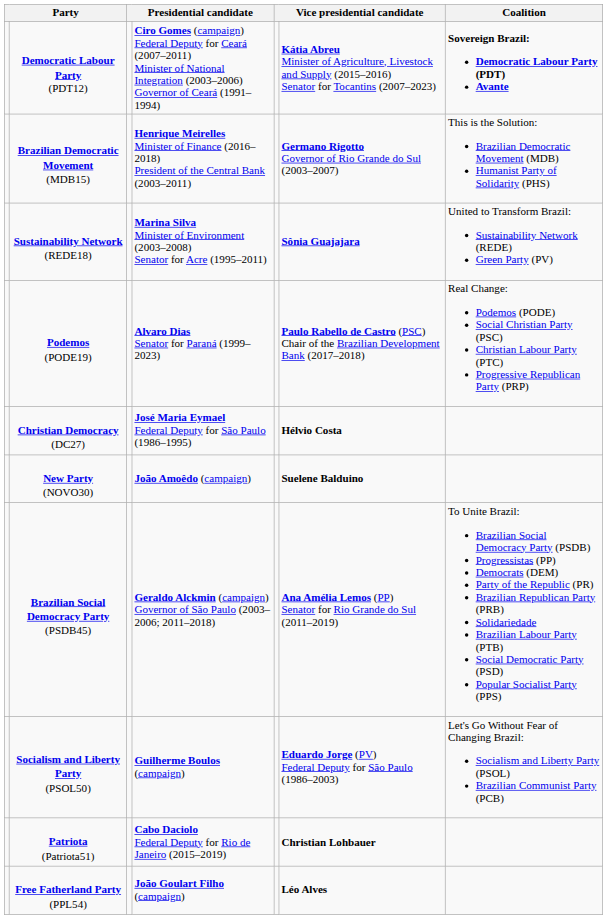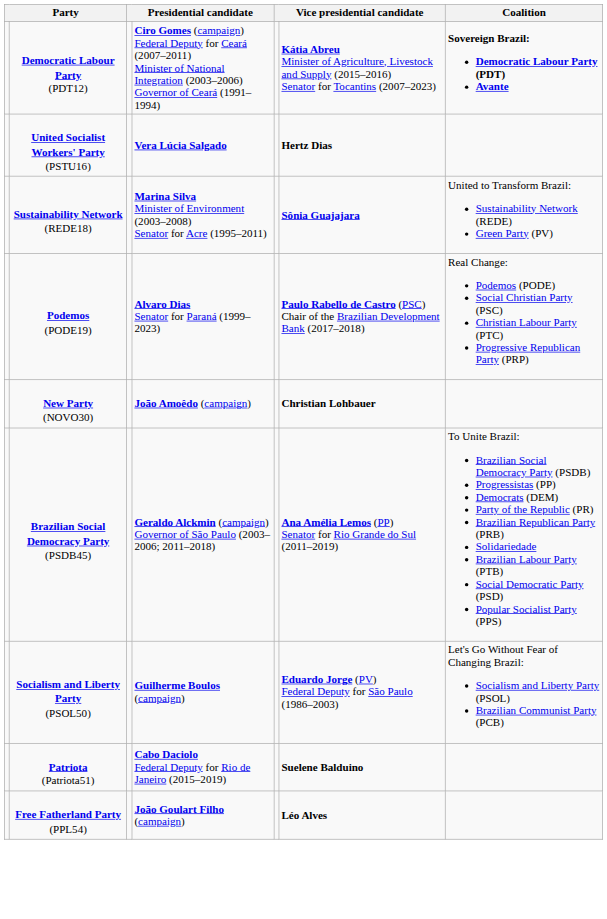 <table class="vertical-align-top wikitable">
 <tr>
 <th scope=colgroup colspan=2>Party</th>
 <th scope=colgroup colspan=2>Presidential candidate</th>
 <th scope=colgroup colspan=2>Vice presidential candidate</th>
 <th scope=col>Coalition</th>
 </tr>
 <tr>
 <td style=background:></td>
 <td style="text-align:center; line-height:1.3"><br><strong><a href='#'>Democratic Labour Party</a></strong><br>(PDT12)</td>
 <td></td>
 <td><strong><a href='#'>Ciro Gomes</a></strong> (<a href='#'>campaign</a>)<br><a href='#'>Federal Deputy</a> for <a href='#'>Ceará</a> (2007–2011)<br><a href='#'>Minister of National Integration</a> (2003–2006)<br><a href='#'>Governor of Ceará</a> (1991–1994)</td>
 <td></td>
 <td><strong><a href='#'>Kátia Abreu</a></strong><br><a href='#'>Minister of Agriculture, Livestock and Supply</a> (2015–2016)<br><a href='#'>Senator</a> for <a href='#'>Tocantins</a> (2007–2023)</td>
 <td><strong>Sovereign Brazil:<br><ul><li><a href='#'>Democratic Labour Party</a> (PDT)</li><li><a href='#'>Avante</a></li></ul></strong></td>
 </tr>
 <tr>
 <td style=background:></td>
-<td style="text-align:center; line-height:1.3"><br><strong><a href='#'>Brazilian Democratic Movement</a></strong><br>(MDB15)</td>
+<td style="text-align:center; line-height:1.3"><br><strong><a href='#'>United Socialist Workers' Party</a></strong><br>(PSTU16)</td>
 <td></td>
-<td><strong><a href='#'>Henrique Meirelles</a></strong><br><a href='#'>Minister of Finance</a> (2016–2018)<br><a href='#'>President of the Central Bank</a> (2003–2011)</td>
+<td><strong><a href='#'>Vera Lúcia Salgado</a></strong></td>
 <td></td>
-<td><strong><a href='#'>Germano Rigotto</a></strong><br><a href='#'>Governor of Rio Grande do Sul</a> (2003–2007)</td>
-<td>This is the Solution:<br><ul><li><a href='#'>Brazilian Democratic Movement</a> (MDB)</li><li><a href='#'>Humanist Party of Solidarity</a> (PHS)</li></ul></td>
+<td><strong>Hertz Dias</strong></td>
+<td></td>
 </tr>
 <tr>
 <td style=background:></td>
 <td style="text-align:center; line-height:1.3"><br><strong><a href='#'>Sustainability Network</a></strong><br>(REDE18)</td>
 <td></td>
 <td><strong><a href='#'>Marina Silva</a></strong><br><a href='#'>Minister of Environment</a> (2003–2008)<br><a href='#'>Senator</a> for <a href='#'>Acre</a> (1995–2011)</td>
 <td></td>
 <td><strong><a href='#'>Sônia Guajajara</a></strong></td>
 <td>United to Transform Brazil:<br><ul><li><a href='#'>Sustainability Network</a> (REDE)</li><li><a href='#'>Green Party</a> (PV)</li></ul></td>
 </tr>
 <tr>
 <td style=background:></td>
 <td style="text-align:center; line-height:1.3"><br><strong><a href='#'>Podemos</a></strong><br>(PODE19)</td>
 <td></td>
 <td><strong><a href='#'>Alvaro Dias</a></strong><br><a href='#'>Senator</a> for <a href='#'>Paraná</a> (1999–2023)</td>
 <td></td>
 <td><strong><a href='#'>Paulo Rabello de Castro</a></strong> (<a href='#'>PSC</a>)<br>Chair of the <a href='#'>Brazilian Development Bank</a> (2017–2018)</td>
 <td>Real Change:<br><ul><li><a href='#'>Podemos</a> (PODE)</li><li><a href='#'>Social Christian Party</a> (PSC)</li><li><a href='#'>Christian Labour Party</a> (PTC)</li><li><a href='#'>Progressive Republican Party</a> (PRP)</li></ul></td>
 </tr>
 <tr>
 <td style=background:></td>
-<td style="text-align:center; line-height:1.3"><br><strong><a href='#'>Christian Democracy</a></strong><br>(DC27)</td>
-<td></td>
-<td><strong><a href='#'>José Maria Eymael</a></strong><br><a href='#'>Federal Deputy</a> for <a href='#'>São Paulo</a> (1986–1995)</td>
-<td></td>
-<td><strong>Hélvio Costa</strong></td>
-<td></td>
-</tr>
-<tr>
-<td style=background:></td>
 <td style="text-align:center; line-height:1.3"><br><strong><a href='#'>New Party</a></strong><br>(NOVO30)</td>
 <td></td>
 <td><strong><a href='#'>João Amoêdo</a></strong> (<a href='#'>campaign</a>)</td>
 <td></td>
-<td><strong>Suelene Balduino</strong></td>
+<td><strong>Christian Lohbauer</strong></td>
 <td></td>
 </tr>
 <tr>
 <td style=background:></td>
 <td style="text-align:center; line-height:1.3"><br><strong><a href='#'>Brazilian Social Democracy Party</a></strong><br>(PSDB45)</td>
 <td></td>
 <td><strong><a href='#'>Geraldo Alckmin</a></strong> (<a href='#'>campaign</a>)<br><a href='#'>Governor of São Paulo</a> (2003–2006; 2011–2018)</td>
 <td></td>
 <td><strong><a href='#'>Ana Amélia Lemos</a></strong> (<a href='#'>PP</a>)<br><a href='#'>Senator</a> for <a href='#'>Rio Grande do Sul</a> (2011–2019)</td>
 <td>To Unite Brazil:<br><ul><li><a href='#'>Brazilian Social Democracy Party</a> (PSDB)</li><li><a href='#'>Progressistas</a> (PP)</li><li><a href='#'>Democrats</a> (DEM)</li><li><a href='#'>Party of the Republic</a> (PR)</li><li><a href='#'>Brazilian Republican Party</a> (PRB)</li><li><a href='#'>Solidariedade</a></li><li><a href='#'>Brazilian Labour Party</a> (PTB)</li><li><a href='#'>Social Democratic Party</a> (PSD)</li><li><a href='#'>Popular Socialist Party</a> (PPS)</li></ul></td>
 </tr>
 <tr>
 <td style=background:></td>
 <td style="text-align:center; line-height:1.3"><br><strong><a href='#'>Socialism and Liberty Party</a></strong><br>(PSOL50)</td>
 <td></td>
 <td><strong><a href='#'>Guilherme Boulos</a></strong> (<a href='#'>campaign</a>)</td>
 <td></td>
 <td><strong><a href='#'>Eduardo Jorge</a></strong> (<a href='#'>PV</a>)<br><a href='#'>Federal Deputy</a> for <a href='#'>São Paulo</a> (1986–2003)</td>
 <td>Let's Go Without Fear of Changing Brazil:<br><ul><li><a href='#'>Socialism and Liberty Party</a> (PSOL)</li><li><a href='#'>Brazilian Communist Party</a> (PCB)</li></ul></td>
 </tr>
 <tr>
 <td style=background:></td>
 <td style="text-align:center; line-height:1.3"><br><strong><a href='#'>Patriota</a></strong><br>(Patriota51)</td>
 <td></td>
 <td><strong><a href='#'>Cabo Daciolo</a></strong><br><a href='#'>Federal Deputy</a> for <a href='#'>Rio de Janeiro</a> (2015–2019)</td>
 <td></td>
-<td><strong>Christian Lohbauer</strong></td>
+<td><strong>Suelene Balduino</strong></td>
 <td></td>
 </tr>
 <tr>
 <td style=background:></td>
 <td style="text-align:center; line-height:1.3"><br><strong><a href='#'>Free Fatherland Party</a></strong><br>(PPL54)</td>
 <td></td>
 <td><strong><a href='#'>João Goulart Filho</a></strong> (<a href='#'>campaign</a>)</td>
 <td></td>
 <td><strong>Léo Alves</strong></td>
 <td></td>
 </tr>
 </table>
